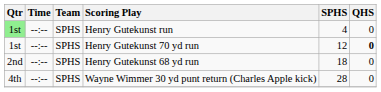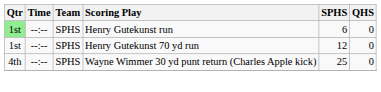 <table class="wikitable">
 <tr>
 <th style="text-align: center;">Qtr</th>
 <th style="text-align: center;">Time</th>
 <th style="text-align: center;">Team</th>
 <th style="text-align: left;">Scoring Play</th>
 <th style="text-align: right;">SPHS</th>
 <th style="text-align: right;">QHS</th>
 </tr>
 <tr>
 <td style="background: lightgreen; text-align: center;">1st</td>
 <td style="text-align: center;">--:--</td>
 <td style="text-align: center;">SPHS</td>
 <td style="text-align: left;">Henry Gutekunst run</td>
-<td style="text-align: right;">4</td>
+<td style="text-align: right;">6</td>
 <td style="text-align: right;">0</td>
 </tr>
 <tr>
 <td style="text-align: center;">1st</td>
 <td style="text-align: center;">--:--</td>
 <td style="text-align: center;">SPHS</td>
 <td style="text-align: left;">Henry Gutekunst 70 yd run</td>
 <td style="text-align: right;">12</td>
-<td style="text-align: right;"><strong>0</strong></td>
-</tr>
-<tr>
-<td style="text-align: center;">2nd</td>
-<td style="text-align: center;">--:--</td>
-<td style="text-align: center;">SPHS</td>
-<td style="text-align: left;">Henry Gutekunst 68 yd run</td>
-<td style="text-align: right;">18</td>
 <td style="text-align: right;">0</td>
 </tr>
 <tr>
 <td style="text-align: center;">4th</td>
 <td style="text-align: center;">--:--</td>
 <td style="text-align: center;">SPHS</td>
 <td style="text-align: left;">Wayne Wimmer 30 yd punt return (Charles Apple kick)</td>
-<td style="text-align: right;">28</td>
+<td style="text-align: right;">25</td>
 <td style="text-align: right;">0</td>
 </tr>
 <tr>
 </tr>
 </table>
